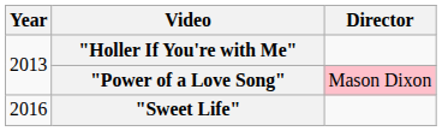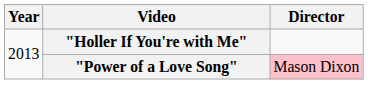 <table class="wikitable plainrowheaders">
 <tr>
 <th>Year</th>
 <th style="width:14em;">Video</th>
 <th>Director</th>
 </tr>
 <tr>
 <td rowspan="2">2013</td>
 <th scope="row">"Holler If You're with Me"</th>
 <td></td>
 </tr>
 <tr>
 <th scope="row">"Power of a Love Song"</th>
 <td style="background: pink;">Mason Dixon</td>
 </tr>
-<tr>
-<td>2016</td>
-<th scope="row">"Sweet Life"</th>
-<td></td>
-</tr>
 </table>
